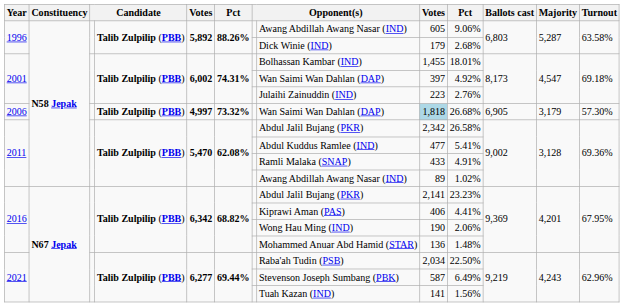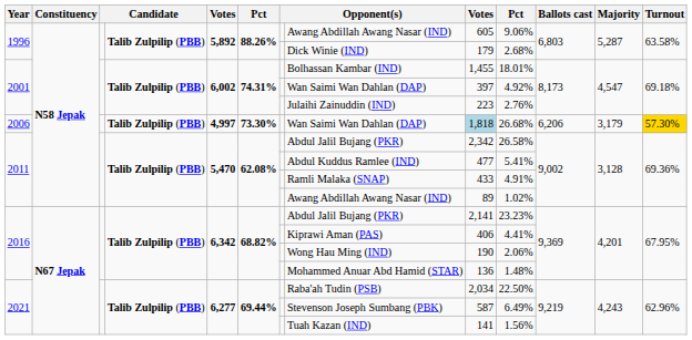 <table class="wikitable" style="margin:0.5em ; font-size:95%">
 <tr>
 <th>Year</th>
 <th>Constituency</th>
 <th colspan=2>Candidate</th>
 <th>Votes</th>
 <th>Pct</th>
 <th colspan=2>Opponent(s)</th>
 <th>Votes</th>
 <th>Pct</th>
 <th>Ballots cast</th>
 <th>Majority</th>
 <th>Turnout</th>
 </tr>
 <tr>
 <td rowspan=2><a href='#'>1996</a></td>
 <td rowspan=10><strong>N58 <a href='#'>Jepak</a></strong></td>
 <td rowspan=2 ></td>
 <td rowspan=2><strong>Talib Zulpilip</strong> (<a href='#'><strong>PBB</strong></a>)</td>
 <td rowspan=2 align=right><strong>5,892</strong></td>
 <td rowspan=2><strong>88.26%</strong></td>
 <td></td>
 <td>Awang Abdillah Awang Nasar (<a href='#'>IND</a>)</td>
 <td align=right>605</td>
 <td align=right>9.06%</td>
 <td rowspan=2>6,803</td>
 <td rowspan=2>5,287</td>
 <td rowspan=2>63.58%</td>
 </tr>
 <tr>
 <td></td>
 <td>Dick Winie (<a href='#'>IND</a>)</td>
 <td align=right>179</td>
 <td align=right>2.68%</td>
 </tr>
 <tr>
 <td rowspan=3><a href='#'>2001</a></td>
 <td rowspan=3 ></td>
 <td rowspan=3><strong>Talib Zulpilip</strong> (<a href='#'><strong>PBB</strong></a>)</td>
 <td rowspan=3 align=right><strong>6,002</strong></td>
 <td rowspan=3><strong>74.31%</strong></td>
 <td></td>
 <td>Bolhassan Kambar (<a href='#'>IND</a>)</td>
 <td align=right>1,455</td>
 <td>18.01%</td>
 <td rowspan=3>8,173</td>
 <td rowspan=3>4,547</td>
 <td rowspan=3>69.18%</td>
 </tr>
 <tr>
 <td></td>
 <td>Wan Saimi Wan Dahlan (<a href='#'>DAP</a>)</td>
 <td align=right>397</td>
 <td align=right>4.92%</td>
 </tr>
 <tr>
 <td></td>
 <td>Julaihi Zainuddin (<a href='#'>IND</a>)</td>
 <td align=right>223</td>
 <td align=right>2.76%</td>
 </tr>
 <tr>
 <td><a href='#'>2006</a></td>
 <td></td>
 <td><strong>Talib Zulpilip</strong> (<a href='#'><strong>PBB</strong></a>)</td>
 <td align=right><strong>4,997</strong></td>
-<td><strong>73.32%</strong></td>
+<td><strong>73.30%</strong></td>
 <td></td>
 <td>Wan Saimi Wan Dahlan (<a href='#'>DAP</a>)</td>
 <td align=right style="background: lightblue;">1,818</td>
 <td>26.68%</td>
-<td>6,905</td>
+<td>6,206</td>
 <td>3,179</td>
-<td>57.30%</td>
+<td style="background: gold;">57.30%</td>
 </tr>
 <tr>
 <td rowspan=4><a href='#'>2011</a></td>
 <td rowspan=4 ></td>
 <td rowspan=4><strong>Talib Zulpilip</strong> (<a href='#'><strong>PBB</strong></a>)</td>
 <td rowspan=4 align=right><strong>5,470</strong></td>
 <td rowspan=4><strong>62.08%</strong></td>
 <td></td>
 <td>Abdul Jalil Bujang (<a href='#'>PKR</a>)</td>
 <td align=right>2,342</td>
 <td>26.58%</td>
 <td rowspan=4>9,002</td>
 <td rowspan=4>3,128</td>
 <td rowspan=4>69.36%</td>
 </tr>
 <tr>
 <td></td>
 <td>Abdul Kuddus Ramlee (<a href='#'>IND</a>)</td>
 <td align=right>477</td>
 <td align=right>5.41%</td>
 </tr>
 <tr>
 <td bgcolor=></td>
 <td>Ramli Malaka (<a href='#'>SNAP</a>)</td>
 <td align=right>433</td>
 <td align=right>4.91%</td>
 </tr>
 <tr>
 <td></td>
 <td>Awang Abdillah Awang Nasar (<a href='#'>IND</a>)</td>
 <td align=right>89</td>
 <td align=right>1.02%</td>
 </tr>
 <tr>
 <td rowspan=4><a href='#'>2016</a></td>
 <td rowspan=7><strong>N67 <a href='#'>Jepak</a></strong></td>
 <td rowspan=4 ></td>
 <td rowspan=4><strong>Talib Zulpilip</strong> (<a href='#'><strong>PBB</strong></a>)</td>
 <td rowspan=4 align=right><strong>6,342</strong></td>
 <td rowspan=4><strong>68.82%</strong></td>
 <td></td>
 <td>Abdul Jalil Bujang (<a href='#'>PKR</a>)</td>
 <td align=right>2,141</td>
 <td>23.23%</td>
 <td rowspan=4>9,369</td>
 <td rowspan=4>4,201</td>
 <td rowspan=4>67.95%</td>
 </tr>
 <tr>
 <td></td>
 <td>Kiprawi Aman (<a href='#'>PAS</a>)</td>
 <td align=right>406</td>
 <td align=right>4.41%</td>
 </tr>
 <tr>
 <td></td>
 <td>Wong Hau Ming (<a href='#'>IND</a>)</td>
 <td align=right>190</td>
 <td align=right>2.06%</td>
 </tr>
 <tr>
 <td></td>
 <td>Mohammed Anuar Abd Hamid (<a href='#'>STAR</a>)</td>
 <td align=right>136</td>
 <td align=right>1.48%</td>
 </tr>
 <tr>
 <td rowspan=3><a href='#'>2021</a></td>
 <td rowspan=3 ></td>
 <td rowspan=3><strong>Talib Zulpilip</strong> (<a href='#'><strong>PBB</strong></a>)</td>
 <td rowspan=3 align=right><strong>6,277</strong></td>
 <td rowspan=3><strong>69.44%</strong></td>
 <td bgcolor=></td>
 <td>Raba'ah Tudin (<a href='#'>PSB</a>)</td>
 <td align=right>2,034</td>
 <td>22.50%</td>
 <td rowspan=3>9,219</td>
 <td rowspan=3>4,243</td>
 <td rowspan=3>62.96%</td>
 </tr>
 <tr>
 <td bgcolor=></td>
 <td>Stevenson Joseph Sumbang (<a href='#'>PBK</a>)</td>
 <td align=right>587</td>
 <td align=right>6.49%</td>
 </tr>
 <tr>
 <td></td>
 <td>Tuah Kazan (<a href='#'>IND</a>)</td>
 <td align=right>141</td>
 <td align=right>1.56%</td>
 </tr>
 </table>
